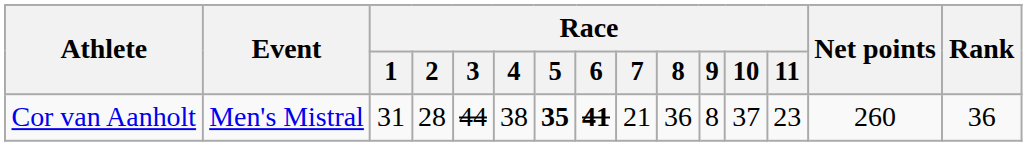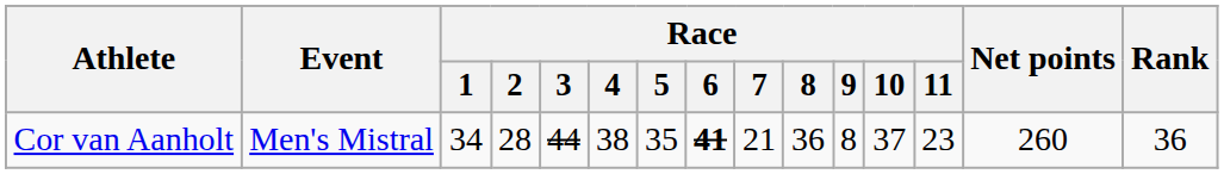 <table class=wikitable style=font-size:90%;text-align:center>
 <tr>
 <th rowspan=2>Athlete</th>
 <th rowspan=2>Event</th>
 <th colspan=11>Race</th>
 <th rowspan=2>Net points</th>
 <th rowspan=2>Rank</th>
 </tr>
 <tr style=font-size:95%>
 <th>1</th>
 <th>2</th>
 <th>3</th>
 <th>4</th>
 <th>5</th>
 <th>6</th>
 <th>7</th>
 <th>8</th>
 <th>9</th>
 <th>10</th>
 <th>11</th>
 </tr>
 <tr>
 <td align=left><a href='#'>Cor van Aanholt</a></td>
 <td align=left><a href='#'>Men's Mistral</a></td>
-<td>31</td>
+<td>34</td>
 <td>28</td>
 <td><s>44<br><small></small></s></td>
 <td>38</td>
-<td><strong>35</strong></td>
+<td>35</td>
 <td><strong><s>41</s></strong></td>
 <td>21</td>
 <td>36</td>
 <td>8</td>
 <td>37</td>
 <td>23</td>
 <td>260</td>
 <td>36</td>
 </tr>
 </table>
